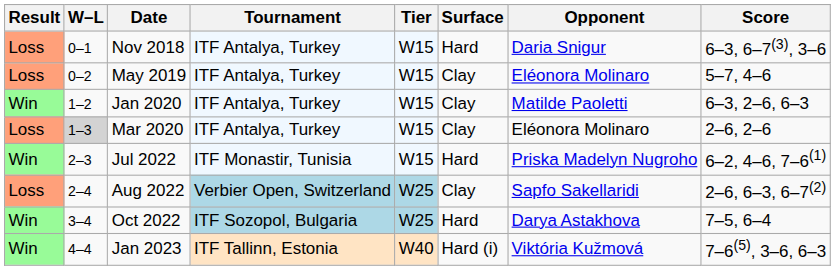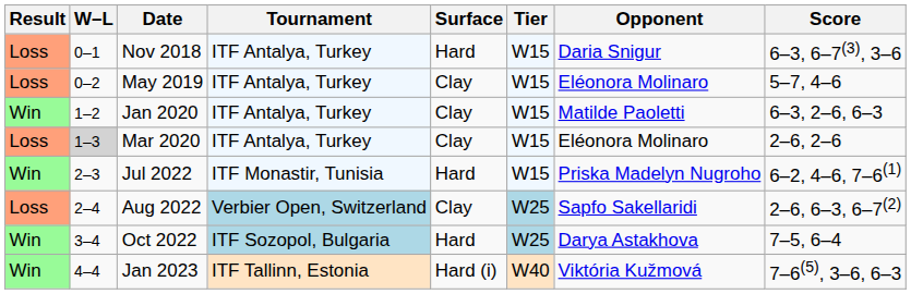 <table class="sortable wikitable">
 <tr>
 <th>Result</th>
 <th class="unsortable">W–L</th>
 <th>Date</th>
 <th>Tournament</th>
+<th>Surface</th>
 <th>Tier</th>
-<th>Surface</th>
 <th>Opponent</th>
 <th class="unsortable">Score</th>
 </tr>
 <tr>
 <td style="background:#ffa07a;">Loss</td>
 <td><small>0–1</small></td>
 <td>Nov 2018</td>
 <td style="background:#f0f8ff;">ITF Antalya, Turkey</td>
+<td>Hard</td>
 <td style="background:#f0f8ff;">W15</td>
-<td>Hard</td>
 <td> <a href='#'>Daria Snigur</a></td>
 <td>6–3, 6–7<sup>(3)</sup>, 3–6</td>
 </tr>
 <tr>
 <td style="background:#ffa07a;">Loss</td>
 <td><small>0–2</small></td>
 <td>May 2019</td>
 <td style="background:#f0f8ff;">ITF Antalya, Turkey</td>
+<td>Clay</td>
 <td style="background:#f0f8ff;">W15</td>
-<td>Clay</td>
 <td> <a href='#'>Eléonora Molinaro</a></td>
 <td>5–7, 4–6</td>
 </tr>
 <tr>
 <td style="background:#98fb98;">Win</td>
 <td><small>1–2</small></td>
 <td>Jan 2020</td>
 <td style="background:#f0f8ff;">ITF Antalya, Turkey</td>
+<td>Clay</td>
 <td style="background:#f0f8ff;">W15</td>
-<td>Clay</td>
 <td> <a href='#'>Matilde Paoletti</a></td>
 <td>6–3, 2–6, 6–3</td>
 </tr>
 <tr>
 <td style="background:#ffa07a;">Loss</td>
 <td style="background: lightgrey;"><small>1–3</small></td>
 <td>Mar 2020</td>
 <td style="background:#f0f8ff;">ITF Antalya, Turkey</td>
+<td>Clay</td>
 <td style="background:#f0f8ff;">W15</td>
-<td>Clay</td>
 <td> Eléonora Molinaro</td>
 <td>2–6, 2–6</td>
 </tr>
 <tr>
 <td style="background:#98fb98;">Win</td>
 <td><small>2–3</small></td>
 <td>Jul 2022</td>
 <td style="background:#f0f8ff;">ITF Monastir, Tunisia</td>
+<td>Hard</td>
 <td style="background:#f0f8ff;">W15</td>
-<td>Hard</td>
 <td> <a href='#'>Priska Madelyn Nugroho</a></td>
 <td>6–2, 4–6, 7–6<sup>(1)</sup></td>
 </tr>
 <tr>
 <td style="background:#ffa07a;">Loss</td>
 <td><small>2–4</small></td>
 <td>Aug 2022</td>
 <td style="background:lightblue;">Verbier Open, Switzerland</td>
+<td>Clay</td>
 <td style="background:lightblue;">W25</td>
-<td>Clay</td>
 <td> <a href='#'>Sapfo Sakellaridi</a></td>
 <td>2–6, 6–3, 6–7<sup>(2)</sup></td>
 </tr>
 <tr>
 <td style="background:#98fb98;">Win</td>
 <td><small>3–4</small></td>
 <td>Oct 2022</td>
 <td style="background:lightblue;">ITF Sozopol, Bulgaria</td>
+<td>Hard</td>
 <td style="background:lightblue;">W25</td>
-<td>Hard</td>
 <td> <a href='#'>Darya Astakhova</a></td>
 <td>7–5, 6–4</td>
 </tr>
 <tr>
 <td style="background:#98fb98;">Win</td>
 <td><small>4–4</small></td>
 <td>Jan 2023</td>
 <td style="background:#ffe4c4;">ITF Tallinn, Estonia</td>
+<td>Hard (i)</td>
 <td style="background:#ffe4c4;">W40</td>
-<td>Hard (i)</td>
 <td> <a href='#'>Viktória Kužmová</a></td>
 <td>7–6<sup>(5)</sup>, 3–6, 6–3</td>
 </tr>
 </table>
